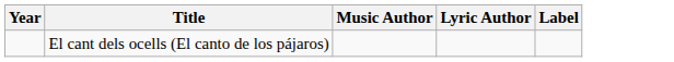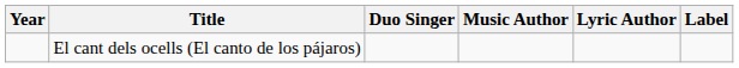 <table class="wikitable sortable">
 <tr>
 <th>Year</th>
 <th>Title</th>
+<th>Duo Singer</th>
 <th>Music Author</th>
 <th>Lyric Author</th>
 <th>Label</th>
 </tr>
 <tr>
 <td></td>
 <td>El cant dels ocells (El canto de los pájaros)</td>
 <td></td>
 <td></td>
 <td></td>
+<td></td>
 </tr>
 </table>
